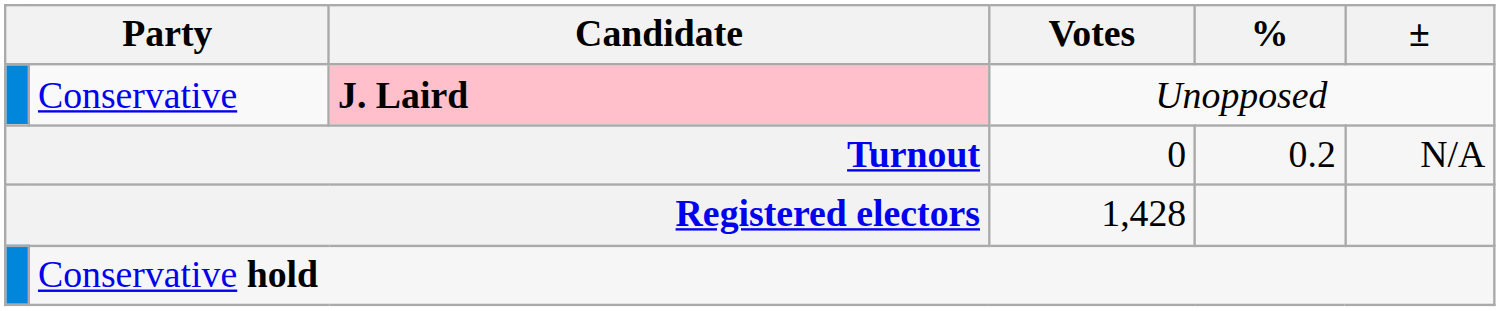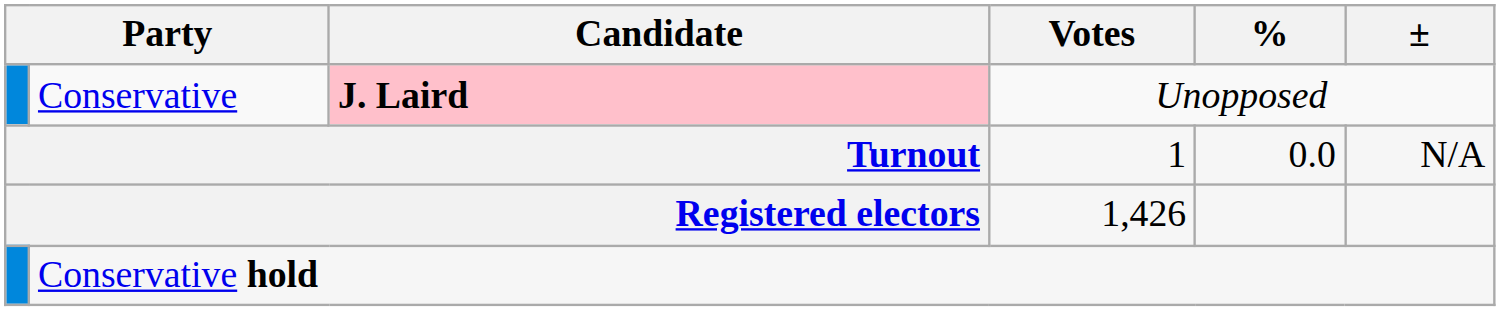 <table class=wikitable>
 <tr>
 <th scope="col" colspan="2" style="width: 130px">Party</th>
 <th scope="col" style="width: 17em">Candidate</th>
 <th scope="col" style="width: 5em">Votes</th>
 <th scope="col" style="width: 3.5em">%</th>
 <th scope="col" style="width: 3.5em">±</th>
 </tr>
 <tr>
 <td style="background:#0087DC;"></td>
 <td><a href='#'>Conservative</a></td>
 <td style="background: pink;"><strong>J. Laird</strong></td>
 <td style="text-align: center; "colspan="3"><em>Unopposed</em></td>
 </tr>
 <tr style="background-color:#F6F6F6">
 <th colspan="3" style="text-align: right; margin-right: 0.5em"><a href='#'>Turnout</a></th>
-<td style="text-align: right; margin-right: 0.5em">0</td>
-<td style="text-align: right; margin-right: 0.5em">0.2</td>
+<td style="text-align: right; margin-right: 0.5em">1</td>
+<td style="text-align: right; margin-right: 0.5em">0.0</td>
 <td style="text-align: right; margin-right: 0.5em">N/A</td>
 </tr>
 <tr style="background-color:#F6F6F6;">
 <th colspan="3" style="text-align:right;"><a href='#'>Registered electors</a></th>
-<td style="text-align:right; margin-right:0.5em">1,428</td>
+<td style="text-align:right; margin-right:0.5em">1,426</td>
 <td></td>
 <td></td>
 </tr>
 <tr style="background-color:#F6F6F6">
 <td style="background:#0087DC;"></td>
 <td colspan="5"><a href='#'>Conservative</a> <strong>hold</strong></td>
 </tr>
 </table>
